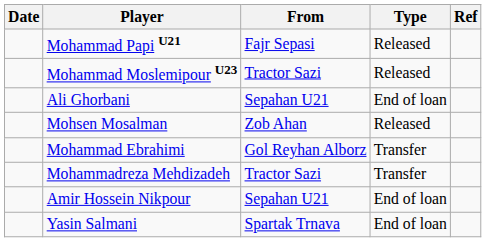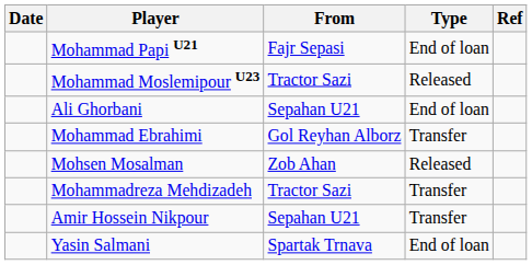 <table class="wikitable">
 <tr>
 <th><strong>Date</strong></th>
 <th><strong>Player</strong></th>
 <th><strong>From</strong></th>
 <th><strong>Type</strong></th>
 <th><strong>Ref</strong></th>
 </tr>
 <tr>
 <td></td>
 <td> <a href='#'>Mohammad Papi</a> <sup><strong>U21</strong></sup></td>
 <td> <a href='#'>Fajr Sepasi</a></td>
-<td>Released</td>
+<td>End of loan</td>
 <td></td>
 </tr>
 <tr>
 <td></td>
 <td> <a href='#'>Mohammad Moslemipour</a> <sup><strong>U23</strong></sup></td>
 <td> <a href='#'>Tractor Sazi</a></td>
 <td>Released</td>
 <td></td>
 </tr>
 <tr>
 <td></td>
 <td> <a href='#'>Ali Ghorbani</a></td>
 <td> <a href='#'>Sepahan U21</a></td>
 <td>End of loan</td>
 <td></td>
 </tr>
 <tr>
 <td></td>
-<td> <a href='#'>Mohsen Mosalman</a></td>
-<td> <a href='#'>Zob Ahan</a></td>
-<td>Released</td>
+<td> <a href='#'>Mohammad Ebrahimi</a></td>
+<td> <a href='#'>Gol Reyhan Alborz</a></td>
+<td>Transfer</td>
 <td></td>
 </tr>
 <tr>
 <td></td>
-<td> <a href='#'>Mohammad Ebrahimi</a></td>
-<td> <a href='#'>Gol Reyhan Alborz</a></td>
-<td>Transfer</td>
+<td> <a href='#'>Mohsen Mosalman</a></td>
+<td> <a href='#'>Zob Ahan</a></td>
+<td>Released</td>
 <td></td>
 </tr>
 <tr>
 <td></td>
 <td> <a href='#'>Mohammadreza Mehdizadeh</a></td>
 <td> <a href='#'>Tractor Sazi</a></td>
 <td>Transfer</td>
 <td></td>
 </tr>
 <tr>
 <td></td>
 <td> <a href='#'>Amir Hossein Nikpour</a></td>
 <td> <a href='#'>Sepahan U21</a></td>
-<td>End of loan</td>
+<td>Transfer</td>
 <td></td>
 </tr>
 <tr>
 <td></td>
 <td> <a href='#'>Yasin Salmani</a></td>
 <td> <a href='#'>Spartak Trnava</a></td>
 <td>End of loan</td>
 <td></td>
 </tr>
 </table>
